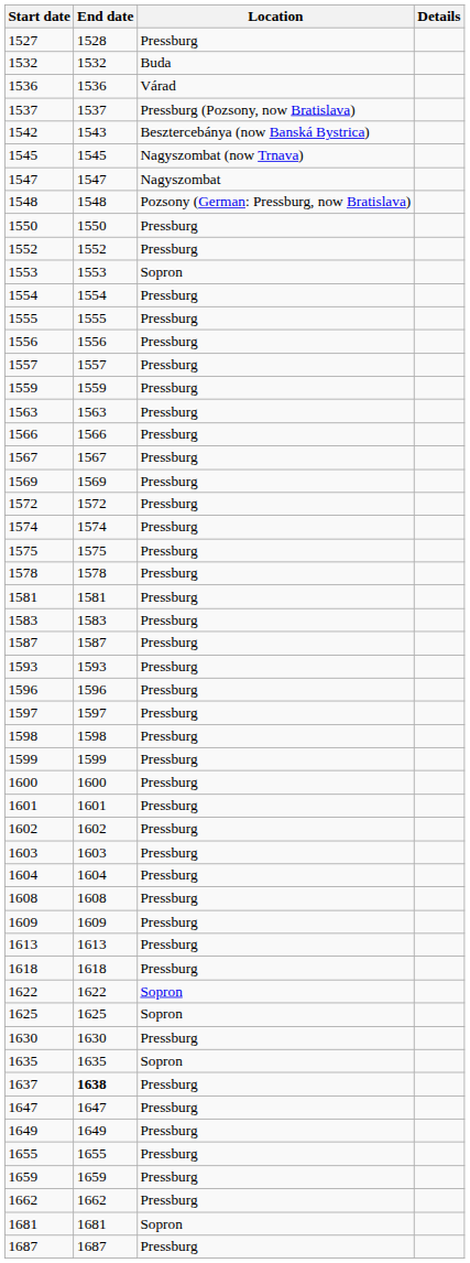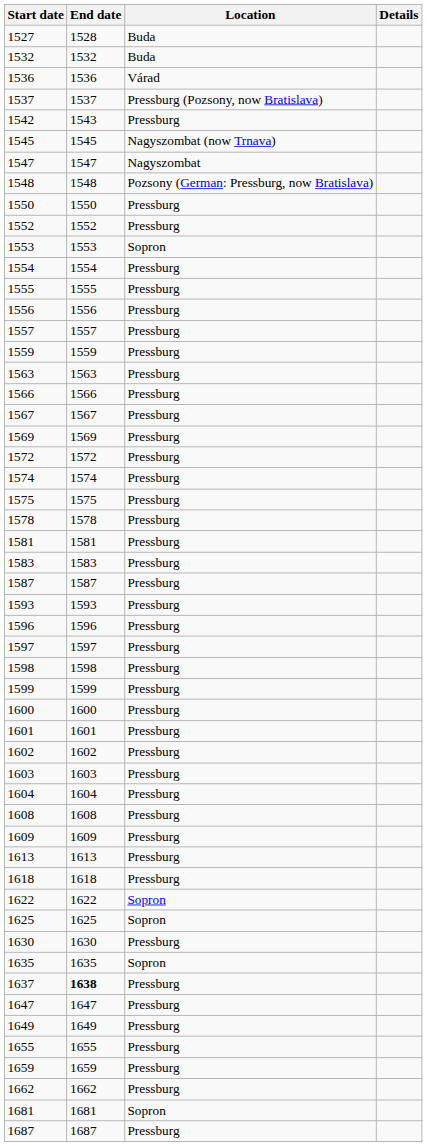 <table class="wikitable">
 <tr>
 <th>Start date</th>
 <th>End date</th>
 <th>Location</th>
 <th>Details</th>
 </tr>
 <tr>
 <td>1527</td>
 <td>1528</td>
-<td>Pressburg</td>
+<td>Buda</td>
 <td></td>
 </tr>
 <tr>
 <td>1532</td>
 <td>1532</td>
 <td>Buda</td>
 <td></td>
 </tr>
 <tr>
 <td>1536</td>
 <td>1536</td>
 <td>Várad</td>
 <td></td>
 </tr>
 <tr>
 <td>1537</td>
 <td>1537</td>
 <td>Pressburg (Pozsony, now <a href='#'>Bratislava</a>)</td>
 <td></td>
 </tr>
 <tr>
 <td>1542</td>
 <td>1543</td>
-<td>Besztercebánya (now <a href='#'>Banská Bystrica</a>)</td>
+<td>Pressburg</td>
 <td></td>
 </tr>
 <tr>
 <td>1545</td>
 <td>1545</td>
 <td>Nagyszombat (now <a href='#'>Trnava</a>)</td>
 <td></td>
 </tr>
 <tr>
 <td>1547</td>
 <td>1547</td>
 <td>Nagyszombat</td>
 <td></td>
 </tr>
 <tr>
 <td>1548</td>
 <td>1548</td>
 <td>Pozsony (<a href='#'>German</a>: Pressburg, now <a href='#'>Bratislava</a>)</td>
 <td></td>
 </tr>
 <tr>
 <td>1550</td>
 <td>1550</td>
 <td>Pressburg</td>
 <td></td>
 </tr>
 <tr>
 <td>1552</td>
 <td>1552</td>
 <td>Pressburg</td>
 <td></td>
 </tr>
 <tr>
 <td>1553</td>
 <td>1553</td>
 <td>Sopron</td>
 <td></td>
 </tr>
 <tr>
 <td>1554</td>
 <td>1554</td>
 <td>Pressburg</td>
 <td></td>
 </tr>
 <tr>
 <td>1555</td>
 <td>1555</td>
 <td>Pressburg</td>
 <td></td>
 </tr>
 <tr>
 <td>1556</td>
 <td>1556</td>
 <td>Pressburg</td>
 <td></td>
 </tr>
 <tr>
 <td>1557</td>
 <td>1557</td>
 <td>Pressburg</td>
 <td></td>
 </tr>
 <tr>
 <td>1559</td>
 <td>1559</td>
 <td>Pressburg</td>
 <td></td>
 </tr>
 <tr>
 <td>1563</td>
 <td>1563</td>
 <td>Pressburg</td>
 <td></td>
 </tr>
 <tr>
 <td>1566</td>
 <td>1566</td>
 <td>Pressburg</td>
 <td></td>
 </tr>
 <tr>
 <td>1567</td>
 <td>1567</td>
 <td>Pressburg</td>
 <td></td>
 </tr>
 <tr>
 <td>1569</td>
 <td>1569</td>
 <td>Pressburg</td>
 <td></td>
 </tr>
 <tr>
 <td>1572</td>
 <td>1572</td>
 <td>Pressburg</td>
 <td></td>
 </tr>
 <tr>
 <td>1574</td>
 <td>1574</td>
 <td>Pressburg</td>
 <td></td>
 </tr>
 <tr>
 <td>1575</td>
 <td>1575</td>
 <td>Pressburg</td>
 <td></td>
 </tr>
 <tr>
 <td>1578</td>
 <td>1578</td>
 <td>Pressburg</td>
 <td></td>
 </tr>
 <tr>
 <td>1581</td>
 <td>1581</td>
 <td>Pressburg</td>
 <td></td>
 </tr>
 <tr>
 <td>1583</td>
 <td>1583</td>
 <td>Pressburg</td>
 <td></td>
 </tr>
 <tr>
 <td>1587</td>
 <td>1587</td>
 <td>Pressburg</td>
 <td></td>
 </tr>
 <tr>
 <td>1593</td>
 <td>1593</td>
 <td>Pressburg</td>
 <td></td>
 </tr>
 <tr>
 <td>1596</td>
 <td>1596</td>
 <td>Pressburg</td>
 <td></td>
 </tr>
 <tr>
 <td>1597</td>
 <td>1597</td>
 <td>Pressburg</td>
 <td></td>
 </tr>
 <tr>
 <td>1598</td>
 <td>1598</td>
 <td>Pressburg</td>
 <td></td>
 </tr>
 <tr>
 <td>1599</td>
 <td>1599</td>
 <td>Pressburg</td>
 <td></td>
 </tr>
 <tr>
 <td>1600</td>
 <td>1600</td>
 <td>Pressburg</td>
 <td></td>
 </tr>
 <tr>
 <td>1601</td>
 <td>1601</td>
 <td>Pressburg</td>
 <td></td>
 </tr>
 <tr>
 <td>1602</td>
 <td>1602</td>
 <td>Pressburg</td>
 <td></td>
 </tr>
 <tr>
 <td>1603</td>
 <td>1603</td>
 <td>Pressburg</td>
 <td></td>
 </tr>
 <tr>
 <td>1604</td>
 <td>1604</td>
 <td>Pressburg</td>
 <td></td>
 </tr>
 <tr>
 <td>1608</td>
 <td>1608</td>
 <td>Pressburg</td>
 <td></td>
 </tr>
 <tr>
 <td>1609</td>
 <td>1609</td>
 <td>Pressburg</td>
 <td></td>
 </tr>
 <tr>
 <td>1613</td>
 <td>1613</td>
 <td>Pressburg</td>
 <td></td>
 </tr>
 <tr>
 <td>1618</td>
 <td>1618</td>
 <td>Pressburg</td>
 <td></td>
 </tr>
 <tr>
 <td>1622</td>
 <td>1622</td>
 <td><a href='#'>Sopron</a></td>
 <td></td>
 </tr>
 <tr>
 <td>1625</td>
 <td>1625</td>
 <td>Sopron</td>
 <td></td>
 </tr>
 <tr>
 <td>1630</td>
 <td>1630</td>
 <td>Pressburg</td>
 <td></td>
 </tr>
 <tr>
 <td>1635</td>
 <td>1635</td>
 <td>Sopron</td>
 <td></td>
 </tr>
 <tr>
 <td>1637</td>
 <td><strong>1638</strong></td>
 <td>Pressburg</td>
 <td></td>
 </tr>
 <tr>
 <td>1647</td>
 <td>1647</td>
 <td>Pressburg</td>
 <td></td>
 </tr>
 <tr>
 <td>1649</td>
 <td>1649</td>
 <td>Pressburg</td>
 <td></td>
 </tr>
 <tr>
 <td>1655</td>
 <td>1655</td>
 <td>Pressburg</td>
 <td></td>
 </tr>
 <tr>
 <td>1659</td>
 <td>1659</td>
 <td>Pressburg</td>
 <td></td>
 </tr>
 <tr>
 <td>1662</td>
 <td>1662</td>
 <td>Pressburg</td>
 <td></td>
 </tr>
 <tr>
 <td>1681</td>
 <td>1681</td>
 <td>Sopron</td>
 <td></td>
 </tr>
 <tr>
 <td>1687</td>
 <td>1687</td>
 <td>Pressburg</td>
 <td></td>
 </tr>
 </table>
